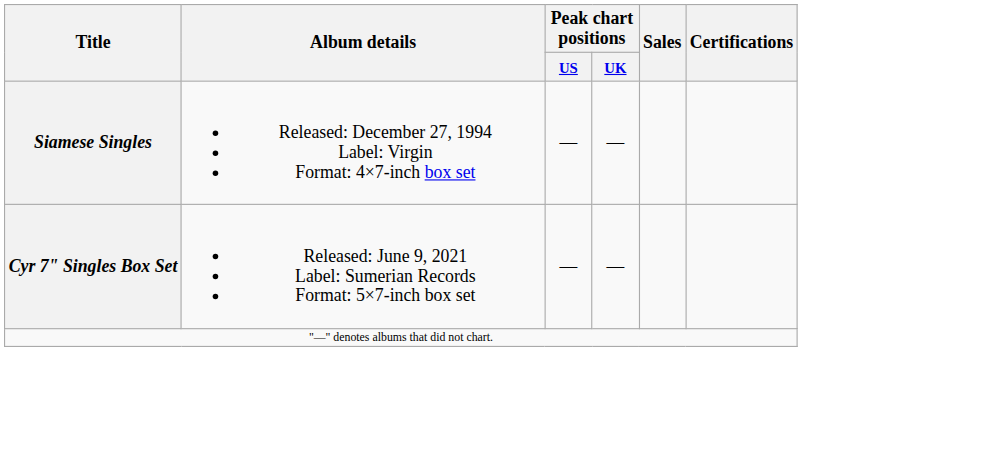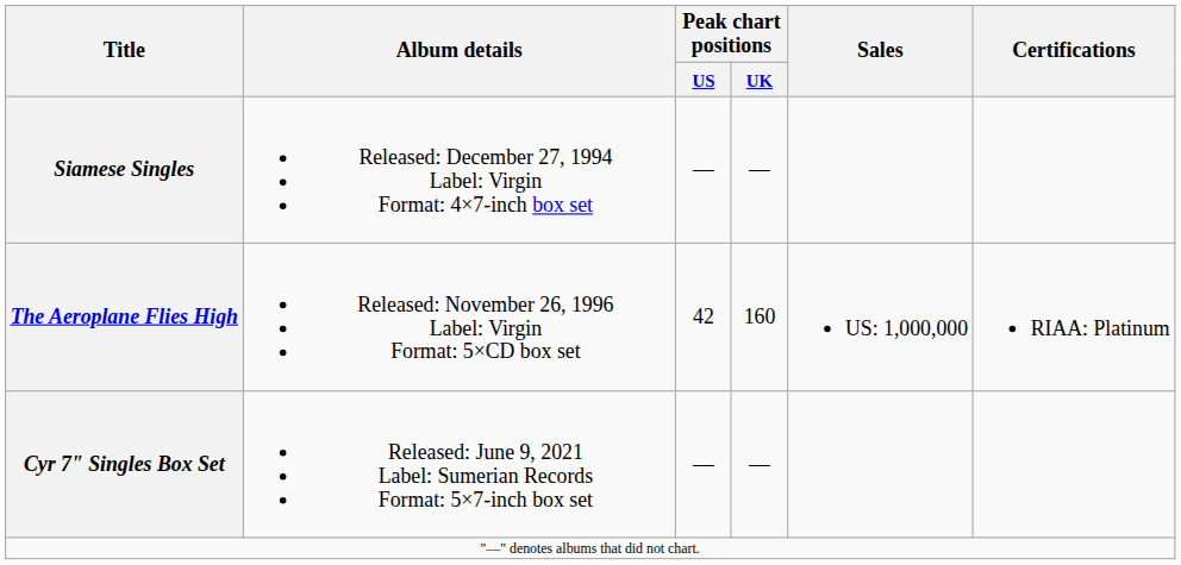 <table class="wikitable plainrowheaders" style="text-align:center;">
 <tr>
 <th scope="col" rowspan="2">Title</th>
 <th scope="col" rowspan="2" style="width:20em">Album details</th>
 <th scope="col" colspan="2">Peak chart positions</th>
 <th scope="col" rowspan="2">Sales</th>
 <th scope="col" rowspan="2">Certifications</th>
 </tr>
 <tr>
 <th width="35"><small><a href='#'>US</a><br></small></th>
 <th width="35"><small><a href='#'>UK</a><br></small></th>
 </tr>
 <tr>
 <th scope="row"><em>Siamese Singles</em></th>
 <td><br><ul><li>Released: December 27, 1994</li><li>Label: Virgin</li><li>Format: 4×7-inch <a href='#'>box set</a></li></ul></td>
 <td>—</td>
 <td>—</td>
 <td></td>
 <td></td>
 </tr>
 <tr>
+<th scope="row"><em><a href='#'>The Aeroplane Flies High</a></em></th>
+<td><br><ul><li>Released: November 26, 1996</li><li>Label: Virgin</li><li>Format: 5×CD box set</li></ul></td>
+<td>42</td>
+<td>160</td>
+<td><br><ul><li>US: 1,000,000</li></ul></td>
+<td><br><ul><li>RIAA: Platinum</li></ul></td>
+</tr>
+<tr>
 <th scope="row"><em>Cyr 7" Singles Box Set</em></th>
 <td><br><ul><li>Released: June 9, 2021</li><li>Label: Sumerian Records</li><li>Format: 5×7-inch box set</li></ul></td>
 <td>—</td>
 <td>—</td>
 <td></td>
 <td></td>
 </tr>
 <tr>
 <td colspan="6" style="font-size: 8pt">"—" denotes albums that did not chart.</td>
 </tr>
 </table>
